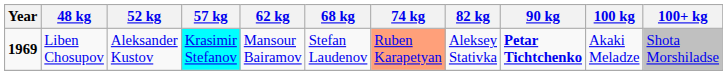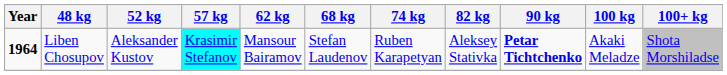 <table class="wikitable sortable"  style="font-size: 85%">
 <tr>
 <th>Year</th>
 <th width=200><a href='#'>48 kg</a></th>
 <th width=275><a href='#'>52 kg</a></th>
 <th width=275><a href='#'>57 kg</a></th>
 <th width=275><a href='#'>62 kg</a></th>
 <th width=275><a href='#'>68 kg</a></th>
 <th width=275><a href='#'>74 kg</a></th>
 <th width=275><a href='#'>82 kg</a></th>
 <th width=275><a href='#'>90 kg</a></th>
 <th width=275><a href='#'>100 kg</a></th>
 <th width=275><a href='#'>100+ kg</a></th>
 </tr>
 <tr>
-<td><strong>1969</strong></td>
+<td><strong>1964</strong></td>
 <td> <a href='#'>Liben Chosupov</a></td>
 <td> <a href='#'>Aleksander Kustov</a></td>
 <td bgcolor="aqua"> <a href='#'>Krasimir Stefanov</a></td>
 <td> <a href='#'>Mansour Bairamov</a></td>
 <td> <a href='#'>Stefan Laudenov</a></td>
-<td style="background: lightsalmon;"> <a href='#'>Ruben Karapetyan</a></td>
+<td> <a href='#'>Ruben Karapetyan</a></td>
 <td> <a href='#'>Aleksey Stativka</a></td>
 <td><strong> <a href='#'>Petar Tichtchenko</a></strong></td>
 <td> <a href='#'>Akaki Meladze</a></td>
 <td bgcolor="Silver"> <a href='#'>Shota Morshiladse</a></td>
 </tr>
 <tr>
 </tr>
 </table>
